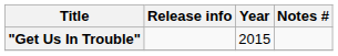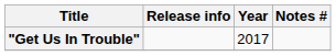 <table class="wikitable plainrowheaders sortable">
 <tr>
 <th scope="col" class="unsortable">Title</th>
 <th scope="col">Release info</th>
 <th scope="col">Year</th>
 <th scope="col" class="unsortable">Notes #</th>
 </tr>
 <tr>
 <th scope="row">"Get Us In Trouble"</th>
 <td></td>
-<td>2015</td>
+<td>2017</td>
 <td></td>
 </tr>
 <tr>
 </tr>
 </table>
